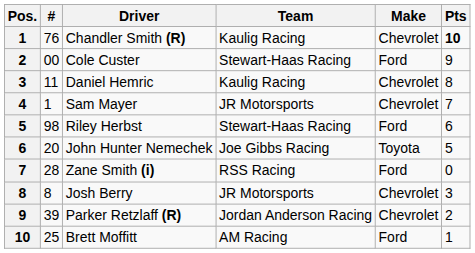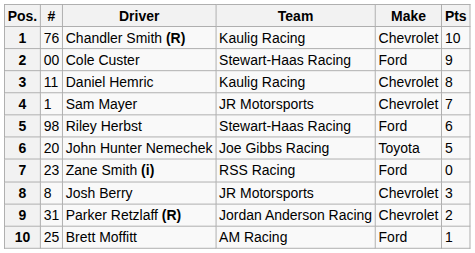 <table class="wikitable" style="font-size:95%">
 <tr>
 <th>Pos.</th>
 <th>#</th>
 <th>Driver</th>
 <th>Team</th>
 <th>Make</th>
 <th>Pts</th>
 </tr>
 <tr>
 <th>1</th>
 <td>76</td>
 <td>Chandler Smith <strong>(R)</strong></td>
 <td>Kaulig Racing</td>
 <td>Chevrolet</td>
-<td><strong>10</strong></td>
+<td>10</td>
 </tr>
 <tr>
 <th>2</th>
 <td>00</td>
 <td>Cole Custer</td>
 <td>Stewart-Haas Racing</td>
 <td>Ford</td>
 <td>9</td>
 </tr>
 <tr>
 <th>3</th>
 <td>11</td>
 <td>Daniel Hemric</td>
 <td>Kaulig Racing</td>
 <td>Chevrolet</td>
 <td>8</td>
 </tr>
 <tr>
 <th>4</th>
 <td>1</td>
 <td>Sam Mayer</td>
 <td>JR Motorsports</td>
 <td>Chevrolet</td>
 <td>7</td>
 </tr>
 <tr>
 <th>5</th>
 <td>98</td>
 <td>Riley Herbst</td>
 <td>Stewart-Haas Racing</td>
 <td>Ford</td>
 <td>6</td>
 </tr>
 <tr>
 <th>6</th>
 <td>20</td>
 <td>John Hunter Nemechek</td>
 <td>Joe Gibbs Racing</td>
 <td>Toyota</td>
 <td>5</td>
 </tr>
 <tr>
 <th>7</th>
-<td>28</td>
+<td>23</td>
 <td>Zane Smith <strong>(i)</strong></td>
 <td>RSS Racing</td>
 <td>Ford</td>
 <td>0</td>
 </tr>
 <tr>
 <th>8</th>
 <td>8</td>
 <td>Josh Berry</td>
 <td>JR Motorsports</td>
 <td>Chevrolet</td>
 <td>3</td>
 </tr>
 <tr>
 <th>9</th>
-<td>39</td>
+<td>31</td>
 <td>Parker Retzlaff <strong>(R)</strong></td>
 <td>Jordan Anderson Racing</td>
 <td>Chevrolet</td>
 <td>2</td>
 </tr>
 <tr>
 <th>10</th>
 <td>25</td>
 <td>Brett Moffitt</td>
 <td>AM Racing</td>
 <td>Ford</td>
 <td>1</td>
 </tr>
 </table>
